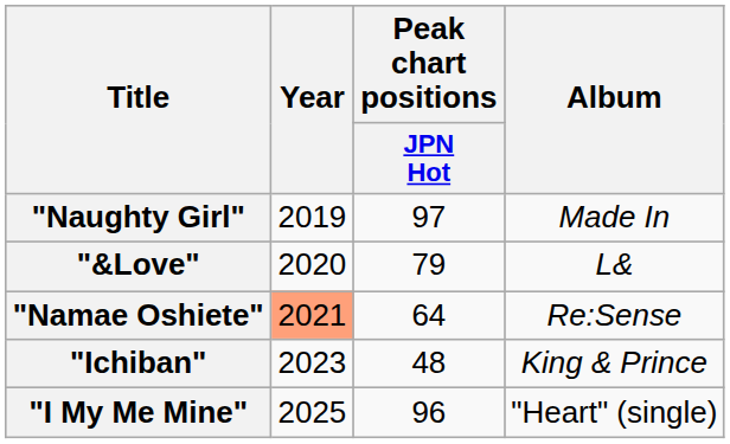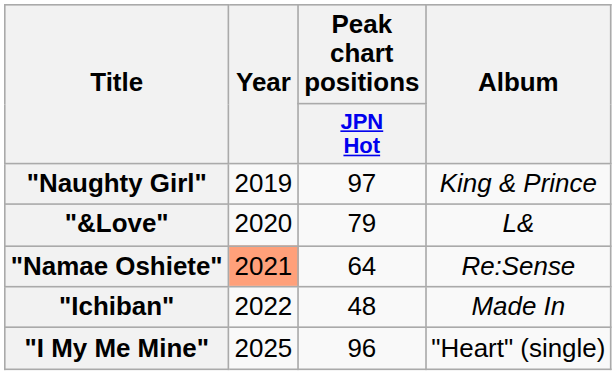 <table class="wikitable plainrowheaders" style="text-align:center;">
 <tr>
 <th scope="col" rowspan="2">Title</th>
 <th scope="col" rowspan="2">Year</th>
 <th scope="col" colspan="1">Peak chart positions</th>
 <th scope="col" rowspan="2">Album</th>
 </tr>
 <tr>
 <th scope="col" style="width:3em;font-size:85%;"><a href='#'>JPN<br>Hot</a><br></th>
 </tr>
 <tr>
 <th scope="row">"Naughty Girl"</th>
 <td>2019</td>
 <td>97</td>
-<td><em>Made In</em></td>
+<td><em>King & Prince</em></td>
 </tr>
 <tr>
 <th scope="row">"&Love"</th>
 <td>2020</td>
 <td>79</td>
 <td><em>L&</em></td>
 </tr>
 <tr>
 <th scope="row">"Namae Oshiete"</th>
 <td style="background: lightsalmon;">2021</td>
 <td>64</td>
 <td><em>Re:Sense</em></td>
 </tr>
 <tr>
 <th scope="row">"Ichiban"</th>
-<td>2023</td>
+<td>2022</td>
 <td>48</td>
-<td><em>King & Prince</em></td>
+<td><em>Made In</em></td>
 </tr>
 <tr>
 <th scope="row">"I My Me Mine"</th>
 <td>2025</td>
 <td>96</td>
 <td>"Heart" (single)</td>
 </tr>
 </table>
